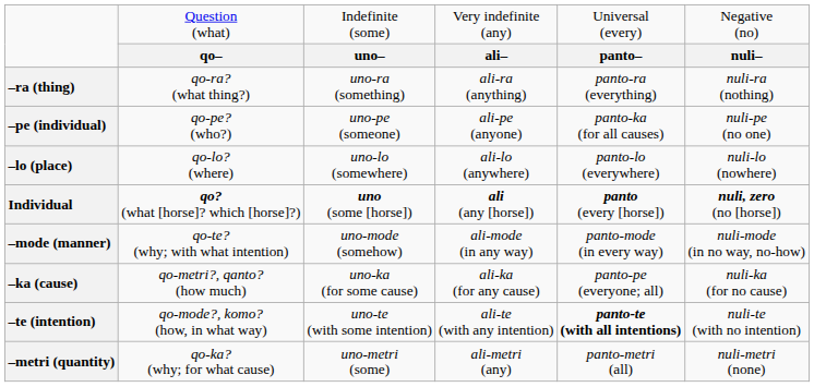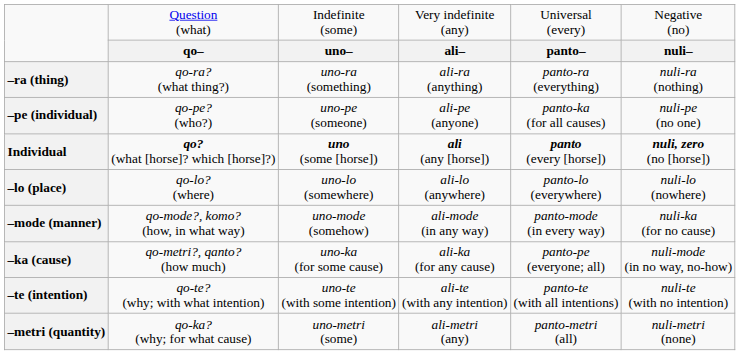 <table class="wikitable" style="text-align:center">
 <tr>
 <td rowspan="2"></td>
 <td><a href='#'>Question</a><br>(what)</td>
 <td>Indefinite<br>(some)</td>
 <td>Very indefinite<br>(any)</td>
 <td>Universal<br>(every)</td>
 <td>Negative<br>(no)</td>
 </tr>
 <tr>
 <th>qo–</th>
 <th>uno–</th>
 <th>ali–</th>
 <th>panto–</th>
 <th>nuli–</th>
 </tr>
 <tr>
 <th style="text-align:left">–ra (thing)</th>
 <td><em>qo-ra?</em><br>(what thing?)</td>
 <td><em>uno-ra</em><br>(something)</td>
 <td><em>ali-ra</em><br>(anything)</td>
 <td><em>panto-ra</em><br>(everything)</td>
 <td><em>nuli-ra</em><br>(nothing)</td>
 </tr>
 <tr>
 <th style="text-align:left">–pe (individual)</th>
 <td><em>qo-pe?</em><br>(who?)</td>
 <td><em>uno-pe</em><br>(someone)</td>
 <td><em>ali-pe</em><br>(anyone)</td>
 <td><em>panto-ka</em><br>(for all causes)</td>
 <td><em>nuli-pe</em><br>(no one)</td>
 </tr>
 <tr>
+<th style="text-align:left">Individual</th>
+<td><strong><em>qo?</em></strong><br>(what [horse]? which [horse]?)</td>
+<td><strong><em>uno</em></strong><br>(some [horse])</td>
+<td><strong><em>ali</em></strong><br>(any [horse])</td>
+<td><strong><em>panto</em></strong><br>(every [horse])</td>
+<td><strong><em>nuli, zero</em></strong><br>(no [horse])</td>
+</tr>
+<tr>
 <th style="text-align:left">–lo (place)</th>
 <td><em>qo-lo?</em><br>(where)</td>
 <td><em>uno-lo</em><br>(somewhere)</td>
 <td><em>ali-lo</em><br>(anywhere)</td>
 <td><em>panto-lo</em><br>(everywhere)</td>
 <td><em>nuli-lo</em><br>(nowhere)</td>
 </tr>
 <tr>
-<th style="text-align:left">Individual</th>
-<td><strong><em>qo?</em></strong><br>(what [horse]? which [horse]?)</td>
-<td><strong><em>uno</em></strong><br>(some [horse])</td>
-<td><strong><em>ali</em></strong><br>(any [horse])</td>
-<td><strong><em>panto</em></strong><br>(every [horse])</td>
-<td><strong><em>nuli, zero</em></strong><br>(no [horse])</td>
-</tr>
-<tr>
 <th style="text-align:left">–mode (manner)</th>
-<td><em>qo-te?</em><br>(why; with what intention)</td>
+<td><em>qo-mode?, komo?</em><br>(how, in what way)</td>
 <td><em>uno-mode</em><br>(somehow)</td>
 <td><em>ali-mode</em><br>(in any way)</td>
 <td><em>panto-mode</em><br>(in every way)</td>
-<td><em>nuli-mode</em><br>(in no way, no-how)</td>
+<td><em>nuli-ka</em><br>(for no cause)</td>
 </tr>
 <tr>
 <th style="text-align:left">–ka (cause)</th>
 <td><em>qo-metri?, qanto?</em><br>(how much)</td>
 <td><em>uno-ka</em><br>(for some cause)</td>
 <td><em>ali-ka</em><br>(for any cause)</td>
 <td><em>panto-pe</em><br>(everyone; all)</td>
-<td><em>nuli-ka</em><br>(for no cause)</td>
+<td><em>nuli-mode</em><br>(in no way, no-how)</td>
 </tr>
 <tr>
 <th style="text-align:left">–te (intention)</th>
-<td><em>qo-mode?, komo?</em><br>(how, in what way)</td>
+<td><em>qo-te?</em><br>(why; with what intention)</td>
 <td><em>uno-te</em><br>(with some intention)</td>
 <td><em>ali-te</em><br>(with any intention)</td>
-<td><strong><em>panto-te</em><br>(with all intentions)</strong></td>
+<td><em>panto-te</em><br>(with all intentions)</td>
 <td><em>nuli-te</em><br>(with no intention)</td>
 </tr>
 <tr>
 <th style="text-align:left">–metri (quantity)</th>
 <td><em>qo-ka?</em><br>(why; for what cause)</td>
 <td><em>uno-metri</em><br>(some)</td>
 <td><em>ali-metri</em><br>(any)</td>
 <td><em>panto-metri</em><br>(all)</td>
 <td><em>nuli-metri</em><br>(none)</td>
 </tr>
 </table>
